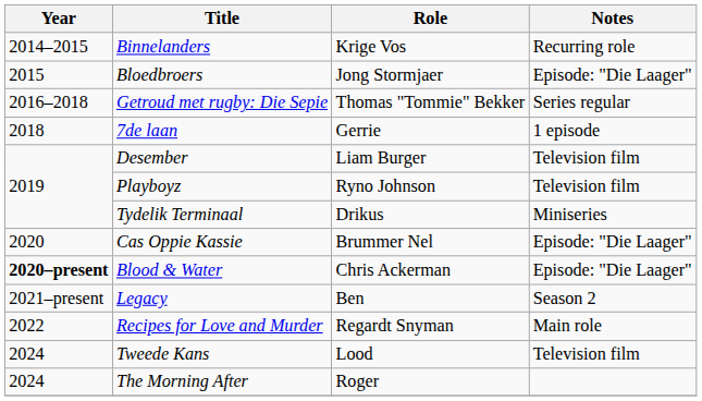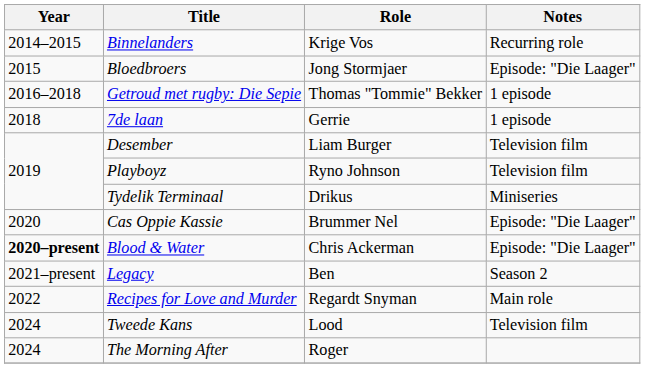 <table class="wikitable">
 <tr>
 <th>Year</th>
 <th>Title</th>
 <th>Role</th>
 <th>Notes</th>
 </tr>
 <tr>
 <td>2014–2015</td>
 <td><em><a href='#'>Binnelanders</a></em></td>
 <td>Krige Vos</td>
 <td>Recurring role</td>
 </tr>
 <tr>
 <td>2015</td>
 <td><em>Bloedbroers</em></td>
 <td>Jong Stormjaer</td>
 <td>Episode: "Die Laager"</td>
 </tr>
 <tr>
 <td>2016–2018</td>
 <td><em><a href='#'>Getroud met rugby: Die Sepie</a></em></td>
 <td>Thomas "Tommie" Bekker</td>
-<td>Series regular</td>
+<td>1 episode</td>
 </tr>
 <tr>
 <td>2018</td>
 <td><em><a href='#'>7de laan</a></em></td>
 <td>Gerrie</td>
 <td>1 episode</td>
 </tr>
 <tr>
 <td rowspan="3">2019</td>
 <td><em>Desember</em></td>
 <td>Liam Burger</td>
 <td>Television film</td>
 </tr>
 <tr>
 <td><em>Playboyz</em></td>
 <td>Ryno Johnson</td>
 <td>Television film</td>
 </tr>
 <tr>
 <td><em>Tydelik Terminaal</em></td>
 <td>Drikus</td>
 <td>Miniseries</td>
 </tr>
 <tr>
 <td>2020</td>
 <td><em>Cas Oppie Kassie</em></td>
 <td>Brummer Nel</td>
 <td>Episode: "Die Laager"</td>
 </tr>
 <tr>
 <td><strong>2020–present</strong></td>
 <td><em><a href='#'>Blood & Water</a></em></td>
 <td>Chris Ackerman</td>
 <td>Episode: "Die Laager"</td>
 </tr>
 <tr>
 <td>2021–present</td>
 <td><em><a href='#'>Legacy</a></em></td>
 <td>Ben</td>
 <td>Season 2</td>
 </tr>
 <tr>
 <td>2022</td>
 <td><em><a href='#'>Recipes for Love and Murder</a></em></td>
 <td>Regardt Snyman</td>
 <td>Main role</td>
 </tr>
 <tr>
 <td>2024</td>
 <td><em>Tweede Kans</em></td>
 <td>Lood</td>
 <td>Television film</td>
 </tr>
 <tr>
 <td>2024</td>
 <td><em>The Morning After</em></td>
 <td>Roger</td>
 <td></td>
 </tr>
 <tr>
 </tr>
 </table>
